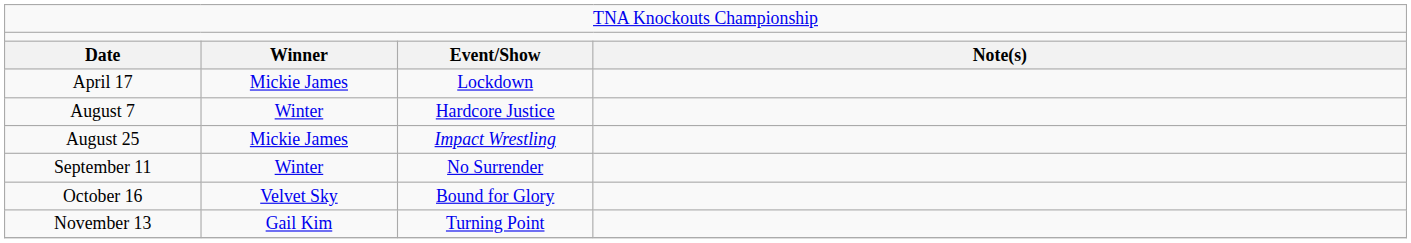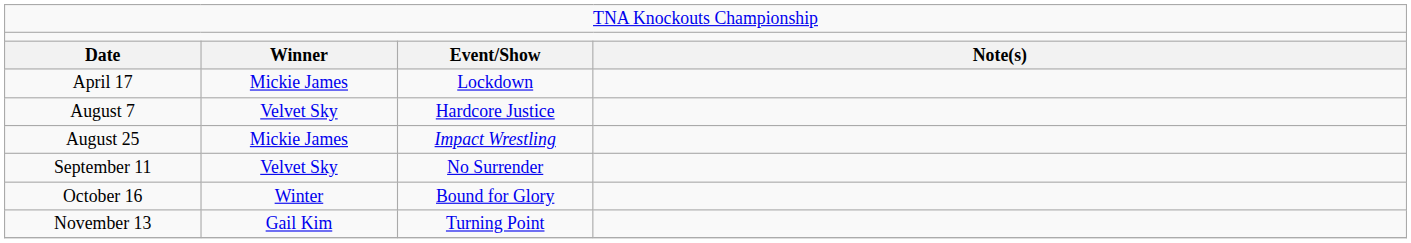 <table class="wikitable" style="text-align:center; width:100%;">
 <tr>
 <td colspan="5"><a href='#'>TNA Knockouts Championship</a></td>
 </tr>
 <tr>
 <td colspan="5"><strong></strong></td>
 </tr>
 <tr>
 <th width="14%">Date</th>
 <th width="14%">Winner</th>
 <th width="14%">Event/Show</th>
 <th width="58%">Note(s)</th>
 </tr>
 <tr>
 <td>April 17</td>
 <td><a href='#'>Mickie James</a></td>
 <td><a href='#'>Lockdown</a></td>
 <td></td>
 </tr>
 <tr>
 <td>August 7</td>
-<td><a href='#'>Winter</a></td>
+<td><a href='#'>Velvet Sky</a></td>
 <td><a href='#'>Hardcore Justice</a></td>
 <td></td>
 </tr>
 <tr>
 <td>August 25</td>
 <td><a href='#'>Mickie James</a></td>
 <td><em><a href='#'>Impact Wrestling</a></em></td>
 <td></td>
 </tr>
 <tr>
 <td>September 11</td>
-<td><a href='#'>Winter</a></td>
+<td><a href='#'>Velvet Sky</a></td>
 <td><a href='#'>No Surrender</a></td>
 <td></td>
 </tr>
 <tr>
 <td>October 16</td>
-<td><a href='#'>Velvet Sky</a></td>
+<td><a href='#'>Winter</a></td>
 <td><a href='#'>Bound for Glory</a></td>
 <td></td>
 </tr>
 <tr>
 <td>November 13</td>
 <td><a href='#'>Gail Kim</a></td>
 <td><a href='#'>Turning Point</a></td>
 <td></td>
 </tr>
 <tr>
 </tr>
 </table>
